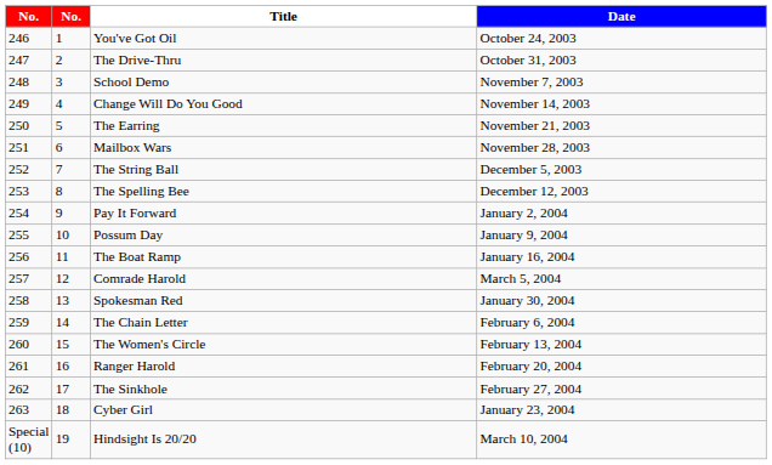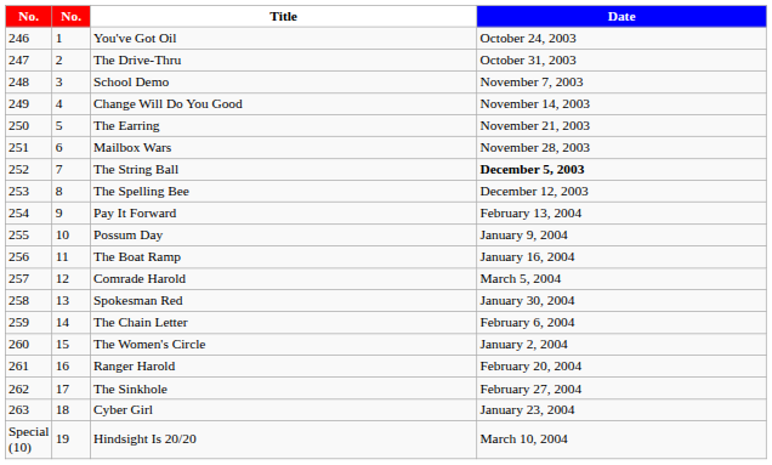 <table class="wikitable plainrowheaders" style="width:100%; margin:auto;">
 <tr>
 <th style="background:red; color:#FFFFFF; width:5%">No.</th>
 <th style="background:red; color:#FFFFFF; width:5%">No.</th>
 <th style="background:white; color:#black">Title</th>
 <th style="background:blue; color:#FFFFFF">Date</th>
 </tr>
 <tr>
 <td>246</td>
 <td>1</td>
 <td>You've Got Oil</td>
 <td>October 24, 2003</td>
 </tr>
 <tr>
 <td>247</td>
 <td>2</td>
 <td>The Drive-Thru</td>
 <td>October 31, 2003</td>
 </tr>
 <tr>
 <td>248</td>
 <td>3</td>
 <td>School Demo</td>
 <td>November 7, 2003</td>
 </tr>
 <tr>
 <td>249</td>
 <td>4</td>
 <td>Change Will Do You Good</td>
 <td>November 14, 2003</td>
 </tr>
 <tr>
 <td>250</td>
 <td>5</td>
 <td>The Earring</td>
 <td>November 21, 2003</td>
 </tr>
 <tr>
 <td>251</td>
 <td>6</td>
 <td>Mailbox Wars</td>
 <td>November 28, 2003</td>
 </tr>
 <tr>
 <td>252</td>
 <td>7</td>
 <td>The String Ball</td>
-<td>December 5, 2003</td>
+<td><strong>December 5, 2003</strong></td>
 </tr>
 <tr>
 <td>253</td>
 <td>8</td>
 <td>The Spelling Bee</td>
 <td>December 12, 2003</td>
 </tr>
 <tr>
 <td>254</td>
 <td>9</td>
 <td>Pay It Forward</td>
-<td>January 2, 2004</td>
+<td>February 13, 2004</td>
 </tr>
 <tr>
 <td>255</td>
 <td>10</td>
 <td>Possum Day</td>
 <td>January 9, 2004</td>
 </tr>
 <tr>
 <td>256</td>
 <td>11</td>
 <td>The Boat Ramp</td>
 <td>January 16, 2004</td>
 </tr>
 <tr>
 <td>257</td>
 <td>12</td>
 <td>Comrade Harold</td>
 <td>March 5, 2004</td>
 </tr>
 <tr>
 <td>258</td>
 <td>13</td>
 <td>Spokesman Red</td>
 <td>January 30, 2004</td>
 </tr>
 <tr>
 <td>259</td>
 <td>14</td>
 <td>The Chain Letter</td>
 <td>February 6, 2004</td>
 </tr>
 <tr>
 <td>260</td>
 <td>15</td>
 <td>The Women's Circle</td>
-<td>February 13, 2004</td>
+<td>January 2, 2004</td>
 </tr>
 <tr>
 <td>261</td>
 <td>16</td>
 <td>Ranger Harold</td>
 <td>February 20, 2004</td>
 </tr>
 <tr>
 <td>262</td>
 <td>17</td>
 <td>The Sinkhole</td>
 <td>February 27, 2004</td>
 </tr>
 <tr>
 <td>263</td>
 <td>18</td>
 <td>Cyber Girl</td>
 <td>January 23, 2004</td>
 </tr>
 <tr>
 <td>Special (10)</td>
 <td>19</td>
 <td>Hindsight Is 20/20</td>
 <td>March 10, 2004</td>
 </tr>
 </table>
